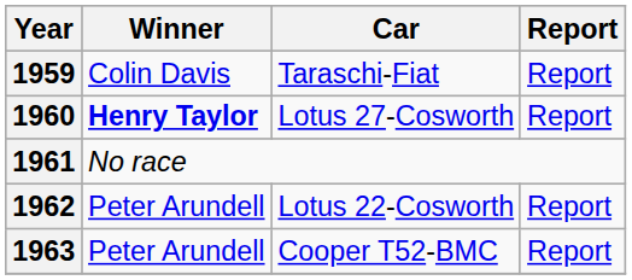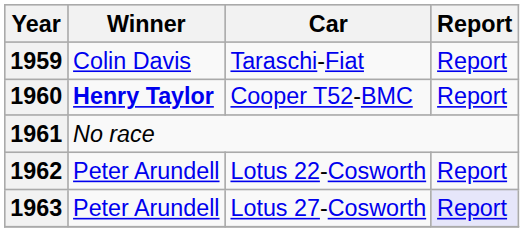 <table class="wikitable" style="font-size: 90%;">
 <tr>
 <th>Year</th>
 <th>Winner</th>
 <th>Car</th>
 <th>Report</th>
 </tr>
 <tr>
 <th>1959</th>
 <td> <a href='#'>Colin Davis</a></td>
 <td><a href='#'>Taraschi</a>-<a href='#'>Fiat</a></td>
 <td><a href='#'>Report</a></td>
 </tr>
 <tr>
 <th>1960</th>
 <td><strong> <a href='#'>Henry Taylor</a></strong></td>
-<td><a href='#'>Lotus 27</a>-<a href='#'>Cosworth</a></td>
+<td><a href='#'>Cooper T52</a>-<a href='#'>BMC</a></td>
 <td><a href='#'>Report</a></td>
 </tr>
 <tr>
 <th>1961</th>
 <td colspan=3><em>No race</em></td>
 </tr>
 <tr>
 <th>1962</th>
 <td> <a href='#'>Peter Arundell</a></td>
 <td><a href='#'>Lotus 22</a>-<a href='#'>Cosworth</a></td>
 <td><a href='#'>Report</a></td>
 </tr>
 <tr>
 <th>1963</th>
 <td> <a href='#'>Peter Arundell</a></td>
-<td><a href='#'>Cooper T52</a>-<a href='#'>BMC</a></td>
-<td><a href='#'>Report</a></td>
+<td><a href='#'>Lotus 27</a>-<a href='#'>Cosworth</a></td>
+<td style="background: lavender;"><a href='#'>Report</a></td>
 </tr>
 <tr>
 </tr>
 </table>
